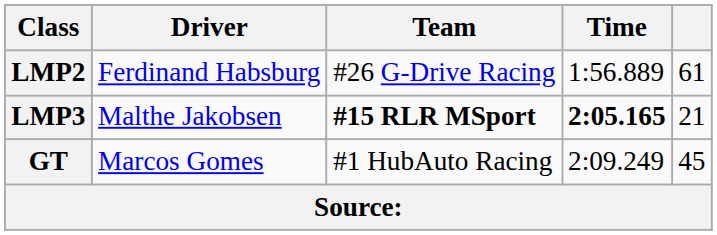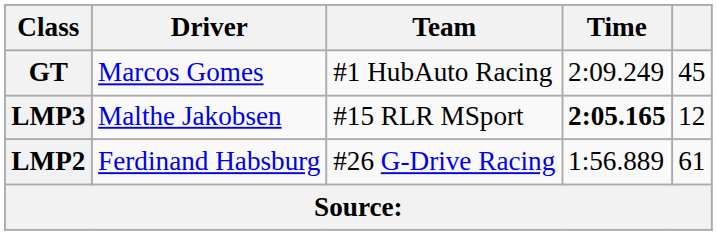 <table class="wikitable" style="font-size: 90%;">
 <tr>
 <th>Class</th>
 <th>Driver</th>
 <th>Team</th>
 <th>Time</th>
 <th></th>
 </tr>
 <tr>
+<th>GT</th>
+<td> <a href='#'>Marcos Gomes</a></td>
+<td> #1 HubAuto Racing</td>
+<td>2:09.249</td>
+<td align="center">45</td>
+</tr>
+<tr>
+<th>LMP3</th>
+<td> <a href='#'>Malthe Jakobsen</a></td>
+<td> #15 RLR MSport</td>
+<td><strong>2:05.165</strong></td>
+<td align="center">12</td>
+</tr>
+<tr>
 <th>LMP2</th>
 <td> <a href='#'>Ferdinand Habsburg</a></td>
 <td> #26 <a href='#'>G-Drive Racing</a></td>
 <td>1:56.889</td>
 <td align="center">61</td>
 </tr>
 <tr>
-<th>LMP3</th>
-<td> <a href='#'>Malthe Jakobsen</a></td>
-<td><strong> #15 RLR MSport</strong></td>
-<td><strong>2:05.165</strong></td>
-<td align="center">21</td>
-</tr>
-<tr>
-<th>GT</th>
-<td> <a href='#'>Marcos Gomes</a></td>
-<td> #1 HubAuto Racing</td>
-<td>2:09.249</td>
-<td align="center">45</td>
-</tr>
-<tr>
 <th colspan="5">Source:</th>
 </tr>
 </table>
